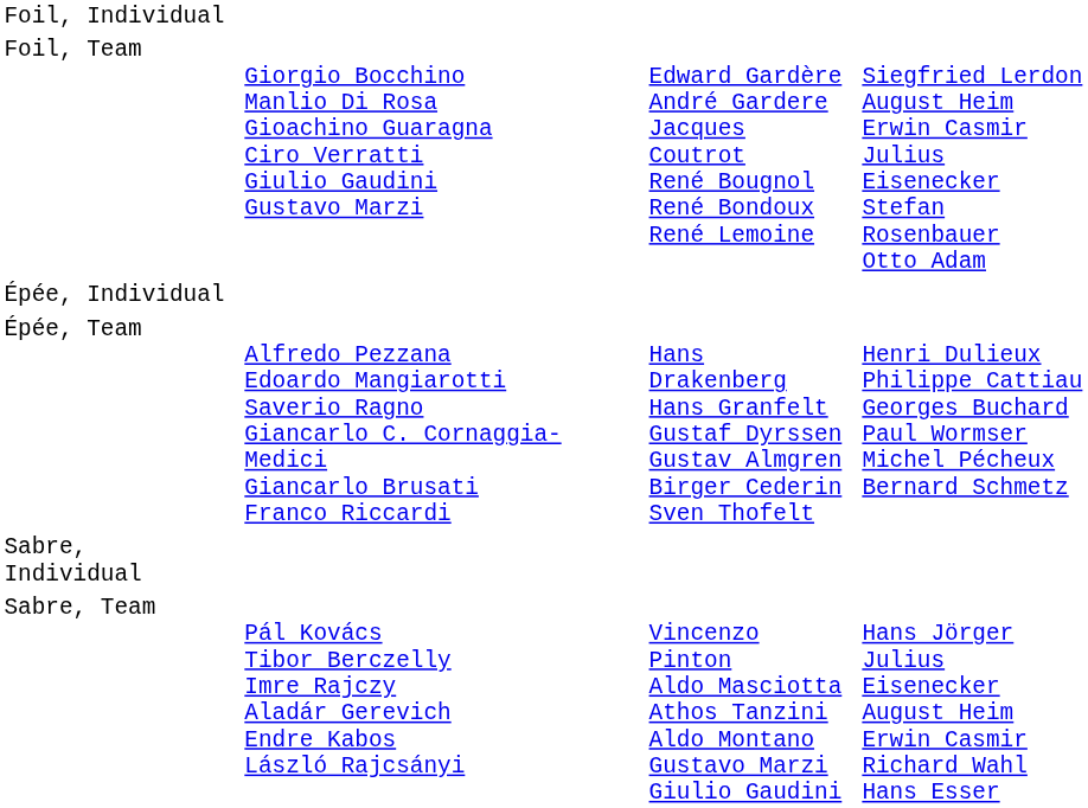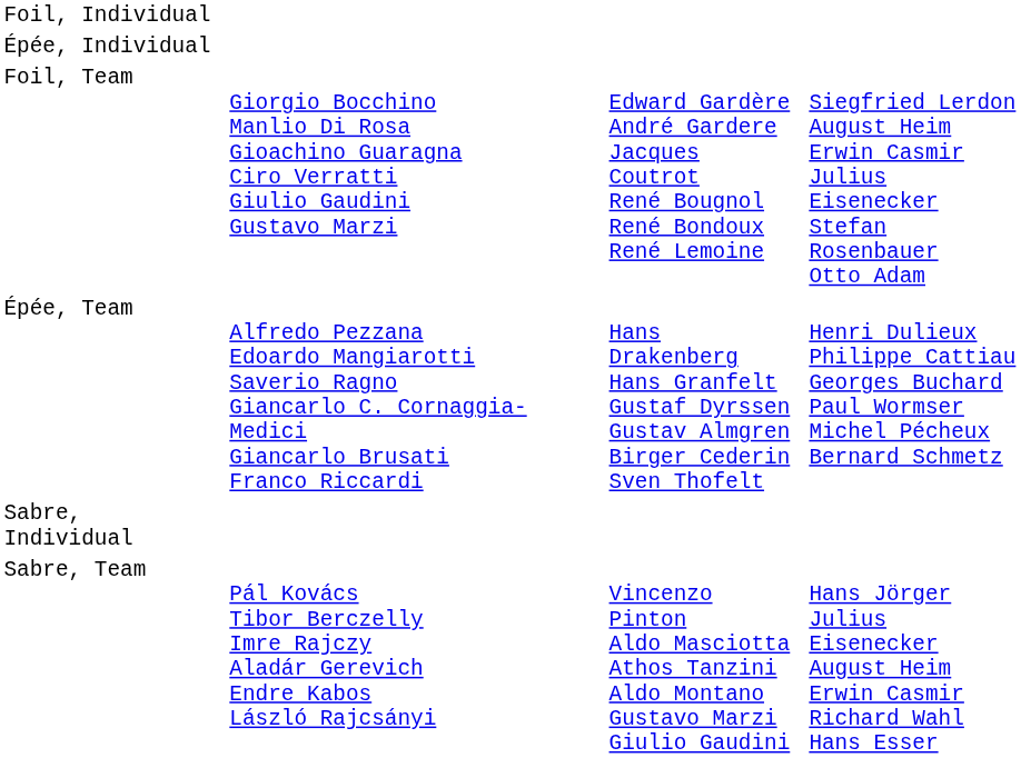 <table>
 <tr>
 <td>Foil, Individual<br></td>
+<td></td>
+<td></td>
+<td></td>
+</tr>
+<tr>
+<td>Épée, Individual<br></td>
 <td></td>
 <td></td>
 <td></td>
 </tr>
 <tr valign="top">
 <td>Foil, Team<br></td>
 <td><br><a href='#'>Giorgio Bocchino</a><br><a href='#'>Manlio Di Rosa</a><br><a href='#'>Gioachino Guaragna</a><br><a href='#'>Ciro Verratti</a><br><a href='#'>Giulio Gaudini</a><br><a href='#'>Gustavo Marzi</a></td>
 <td><br><a href='#'>Edward Gardère</a><br><a href='#'>André Gardere</a><br><a href='#'>Jacques Coutrot</a><br><a href='#'>René Bougnol</a><br><a href='#'>René Bondoux</a><br><a href='#'>René Lemoine</a></td>
 <td><br><a href='#'>Siegfried Lerdon</a><br><a href='#'>August Heim</a><br><a href='#'>Erwin Casmir</a><br><a href='#'>Julius Eisenecker</a><br><a href='#'>Stefan Rosenbauer</a><br><a href='#'>Otto Adam</a></td>
-</tr>
-<tr>
-<td>Épée, Individual<br></td>
-<td></td>
-<td></td>
-<td></td>
 </tr>
 <tr valign="top">
 <td>Épée, Team<br></td>
 <td><br><a href='#'>Alfredo Pezzana</a><br><a href='#'>Edoardo Mangiarotti</a><br><a href='#'>Saverio Ragno</a><br><a href='#'>Giancarlo C. Cornaggia-Medici</a><br><a href='#'>Giancarlo Brusati</a><br><a href='#'>Franco Riccardi</a></td>
 <td><br><a href='#'>Hans Drakenberg</a><br><a href='#'>Hans Granfelt</a><br><a href='#'>Gustaf Dyrssen</a><br><a href='#'>Gustav Almgren</a><br><a href='#'>Birger Cederin</a><br><a href='#'>Sven Thofelt</a></td>
 <td><br><a href='#'>Henri Dulieux</a><br><a href='#'>Philippe Cattiau</a><br><a href='#'>Georges Buchard</a><br><a href='#'>Paul Wormser</a><br><a href='#'>Michel Pécheux</a><br><a href='#'>Bernard Schmetz</a></td>
 </tr>
 <tr>
 <td>Sabre, Individual<br></td>
 <td></td>
 <td></td>
 <td></td>
 </tr>
 <tr valign="top">
 <td>Sabre, Team<br></td>
 <td><br><a href='#'>Pál Kovács</a><br><a href='#'>Tibor Berczelly</a><br><a href='#'>Imre Rajczy</a><br><a href='#'>Aladár Gerevich</a><br><a href='#'>Endre Kabos</a><br><a href='#'>László Rajcsányi</a></td>
 <td><br><a href='#'>Vincenzo Pinton</a><br><a href='#'>Aldo Masciotta</a><br><a href='#'>Athos Tanzini</a><br><a href='#'>Aldo Montano</a><br><a href='#'>Gustavo Marzi</a><br><a href='#'>Giulio Gaudini</a></td>
 <td><br><a href='#'>Hans Jörger</a><br><a href='#'>Julius Eisenecker</a><br><a href='#'>August Heim</a><br><a href='#'>Erwin Casmir</a><br><a href='#'>Richard Wahl</a><br><a href='#'>Hans Esser</a></td>
 </tr>
 <tr>
 </tr>
 </table>
